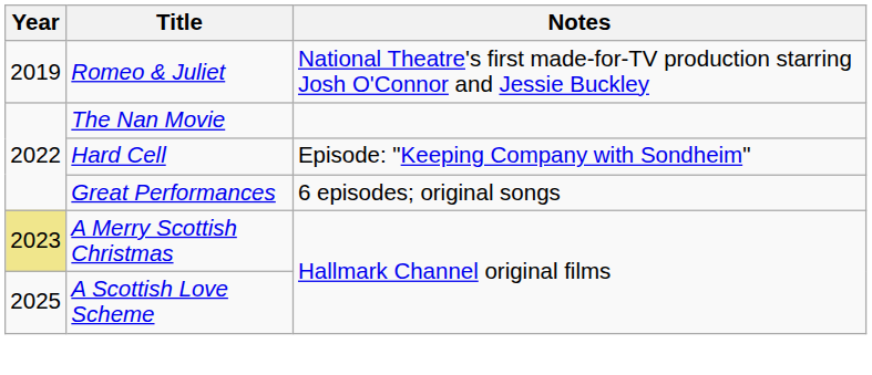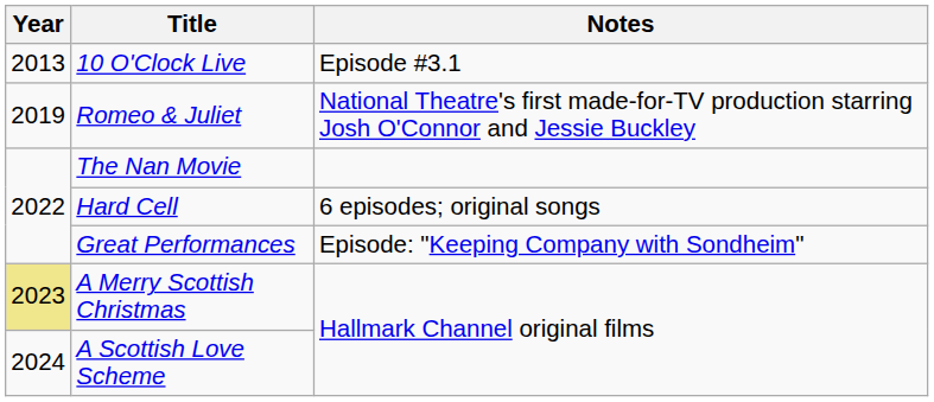 <table class="wikitable">
 <tr>
 <th>Year</th>
 <th>Title</th>
 <th>Notes</th>
+</tr>
+<tr>
+<td>2013</td>
+<td><em><a href='#'>10 O'Clock Live</a></em></td>
+<td>Episode #3.1</td>
 </tr>
 <tr>
 <td>2019</td>
 <td><em><a href='#'>Romeo & Juliet</a></em></td>
 <td><a href='#'>National Theatre</a>'s first made-for-TV production starring <a href='#'>Josh O'Connor</a> and <a href='#'>Jessie Buckley</a></td>
 </tr>
 <tr>
 <td rowspan="3">2022</td>
 <td><em><a href='#'>The Nan Movie</a></em></td>
 <td></td>
 </tr>
 <tr>
 <td><em><a href='#'>Hard Cell</a></em></td>
-<td>Episode: "<a href='#'>Keeping Company with Sondheim</a>"</td>
+<td>6 episodes; original songs</td>
 </tr>
 <tr>
 <td><em><a href='#'>Great Performances</a></em></td>
-<td>6 episodes; original songs</td>
+<td>Episode: "<a href='#'>Keeping Company with Sondheim</a>"</td>
 </tr>
 <tr>
 <td style="background: khaki;">2023</td>
 <td><em><a href='#'>A Merry Scottish Christmas</a></em></td>
 <td rowspan="2"><a href='#'>Hallmark Channel</a> original films</td>
 </tr>
 <tr>
-<td>2025</td>
+<td>2024</td>
 <td><em><a href='#'>A Scottish Love Scheme</a></em></td>
 </tr>
 </table>
